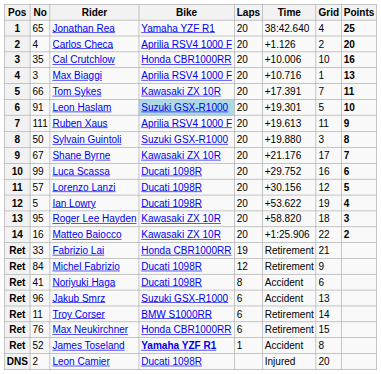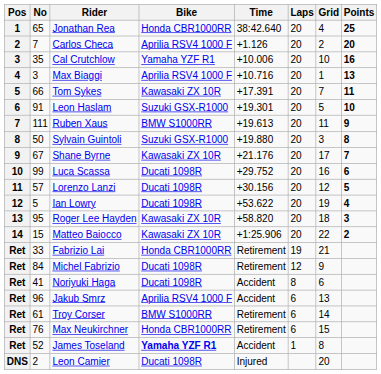 <table class="wikitable" style="font-size: 95%;">
 <tr>
 <th>Pos</th>
 <th>No</th>
 <th>Rider</th>
 <th>Bike</th>
+<th>Time</th>
 <th>Laps</th>
-<th>Time</th>
 <th>Grid</th>
 <th>Points</th>
 </tr>
 <tr>
 <th>1</th>
 <td>65</td>
 <td> <a href='#'>Jonathan Rea</a></td>
-<td><a href='#'>Yamaha YZF R1</a></td>
+<td><a href='#'>Honda CBR1000RR</a></td>
+<td>38:42.640</td>
 <td>20</td>
-<td>38:42.640</td>
 <td>4</td>
 <td><strong>25</strong></td>
 </tr>
 <tr>
 <th>2</th>
-<td>4</td>
+<td>7</td>
 <td> <a href='#'>Carlos Checa</a></td>
 <td><a href='#'>Aprilia RSV4 1000 F</a></td>
+<td>+1.126</td>
 <td>20</td>
-<td>+1.126</td>
 <td>2</td>
 <td><strong>20</strong></td>
 </tr>
 <tr>
 <th>3</th>
 <td>35</td>
 <td> <a href='#'>Cal Crutchlow</a></td>
-<td><a href='#'>Honda CBR1000RR</a></td>
+<td><a href='#'>Yamaha YZF R1</a></td>
+<td>+10.006</td>
 <td>20</td>
-<td>+10.006</td>
 <td>10</td>
 <td><strong>16</strong></td>
 </tr>
 <tr>
 <th>4</th>
 <td>3</td>
 <td> <a href='#'>Max Biaggi</a></td>
 <td><a href='#'>Aprilia RSV4 1000 F</a></td>
+<td>+10.716</td>
 <td>20</td>
-<td>+10.716</td>
 <td>1</td>
 <td><strong>13</strong></td>
 </tr>
 <tr>
 <th>5</th>
 <td>66</td>
 <td> <a href='#'>Tom Sykes</a></td>
 <td><a href='#'>Kawasaki ZX 10R</a></td>
+<td>+17.391</td>
 <td>20</td>
-<td>+17.391</td>
 <td>7</td>
 <td><strong>11</strong></td>
 </tr>
 <tr>
 <th>6</th>
 <td>91</td>
 <td> <a href='#'>Leon Haslam</a></td>
-<td style="background: lightblue;"><a href='#'>Suzuki GSX-R1000</a></td>
+<td><a href='#'>Suzuki GSX-R1000</a></td>
+<td>+19.301</td>
 <td>20</td>
-<td>+19.301</td>
 <td>5</td>
 <td><strong>10</strong></td>
 </tr>
 <tr>
 <th>7</th>
 <td>111</td>
 <td> <a href='#'>Ruben Xaus</a></td>
-<td><a href='#'>Aprilia RSV4 1000 F</a></td>
+<td><a href='#'>BMW S1000RR</a></td>
+<td>+19.613</td>
 <td>20</td>
-<td>+19.613</td>
 <td>11</td>
 <td><strong>9</strong></td>
 </tr>
 <tr>
 <th>8</th>
 <td>50</td>
 <td> <a href='#'>Sylvain Guintoli</a></td>
 <td><a href='#'>Suzuki GSX-R1000</a></td>
+<td>+19.880</td>
 <td>20</td>
-<td>+19.880</td>
 <td>3</td>
 <td><strong>8</strong></td>
 </tr>
 <tr>
 <th>9</th>
 <td>67</td>
 <td> <a href='#'>Shane Byrne</a></td>
 <td><a href='#'>Kawasaki ZX 10R</a></td>
+<td>+21.176</td>
 <td>20</td>
-<td>+21.176</td>
 <td>17</td>
 <td><strong>7</strong></td>
 </tr>
 <tr>
 <th>10</th>
 <td>99</td>
 <td> <a href='#'>Luca Scassa</a></td>
 <td><a href='#'>Ducati 1098R</a></td>
+<td>+29.752</td>
 <td>20</td>
-<td>+29.752</td>
 <td>16</td>
 <td><strong>6</strong></td>
 </tr>
 <tr>
 <th>11</th>
 <td>57</td>
 <td> <a href='#'>Lorenzo Lanzi</a></td>
 <td><a href='#'>Ducati 1098R</a></td>
+<td>+30.156</td>
 <td>20</td>
-<td>+30.156</td>
 <td>12</td>
 <td><strong>5</strong></td>
 </tr>
 <tr>
 <th>12</th>
 <td>5</td>
 <td> <a href='#'>Ian Lowry</a></td>
 <td><a href='#'>Ducati 1098R</a></td>
+<td>+53.622</td>
 <td>20</td>
-<td>+53.622</td>
 <td>19</td>
 <td><strong>4</strong></td>
 </tr>
 <tr>
 <th>13</th>
 <td>95</td>
 <td> <a href='#'>Roger Lee Hayden</a></td>
 <td><a href='#'>Kawasaki ZX 10R</a></td>
+<td>+58.820</td>
 <td>20</td>
-<td>+58.820</td>
 <td>18</td>
 <td><strong>3</strong></td>
 </tr>
 <tr>
 <th>14</th>
-<td>16</td>
+<td>15</td>
 <td> <a href='#'>Matteo Baiocco</a></td>
 <td><a href='#'>Kawasaki ZX 10R</a></td>
+<td>+1:25.906</td>
 <td>20</td>
-<td>+1:25.906</td>
 <td>22</td>
 <td><strong>2</strong></td>
 </tr>
 <tr>
 <th>Ret</th>
 <td>33</td>
 <td> <a href='#'>Fabrizio Lai</a></td>
 <td><a href='#'>Honda CBR1000RR</a></td>
+<td>Retirement</td>
 <td>19</td>
-<td>Retirement</td>
 <td>21</td>
 <td></td>
 </tr>
 <tr>
 <th>Ret</th>
 <td>84</td>
 <td> <a href='#'>Michel Fabrizio</a></td>
 <td><a href='#'>Ducati 1098R</a></td>
+<td>Retirement</td>
 <td>12</td>
-<td>Retirement</td>
 <td>9</td>
 <td></td>
 </tr>
 <tr>
 <th>Ret</th>
 <td>41</td>
 <td> <a href='#'>Noriyuki Haga</a></td>
 <td><a href='#'>Ducati 1098R</a></td>
+<td>Accident</td>
 <td>8</td>
-<td>Accident</td>
 <td>6</td>
 <td></td>
 </tr>
 <tr>
 <th>Ret</th>
 <td>96</td>
 <td> <a href='#'>Jakub Smrz</a></td>
-<td><a href='#'>Suzuki GSX-R1000</a></td>
+<td><a href='#'>Aprilia RSV4 1000 F</a></td>
+<td>Accident</td>
 <td>6</td>
-<td>Accident</td>
 <td>13</td>
 <td></td>
 </tr>
 <tr>
 <th>Ret</th>
-<td>11</td>
+<td>61</td>
 <td> <a href='#'>Troy Corser</a></td>
 <td><a href='#'>BMW S1000RR</a></td>
+<td>Retirement</td>
 <td>6</td>
-<td>Retirement</td>
 <td>14</td>
 <td></td>
 </tr>
 <tr>
 <th>Ret</th>
 <td>76</td>
 <td> <a href='#'>Max Neukirchner</a></td>
 <td><a href='#'>Honda CBR1000RR</a></td>
+<td>Retirement</td>
 <td>6</td>
-<td>Retirement</td>
 <td>15</td>
 <td></td>
 </tr>
 <tr>
 <th>Ret</th>
 <td>52</td>
 <td> <a href='#'>James Toseland</a></td>
 <td><strong><a href='#'>Yamaha YZF R1</a></strong></td>
+<td>Accident</td>
 <td>1</td>
-<td>Accident</td>
 <td>8</td>
 <td></td>
 </tr>
 <tr>
 <th>DNS</th>
 <td>2</td>
 <td> <a href='#'>Leon Camier</a></td>
 <td><a href='#'>Ducati 1098R</a></td>
+<td>Injured</td>
 <td></td>
-<td>Injured</td>
 <td>20</td>
 <td></td>
 </tr>
 </table>
